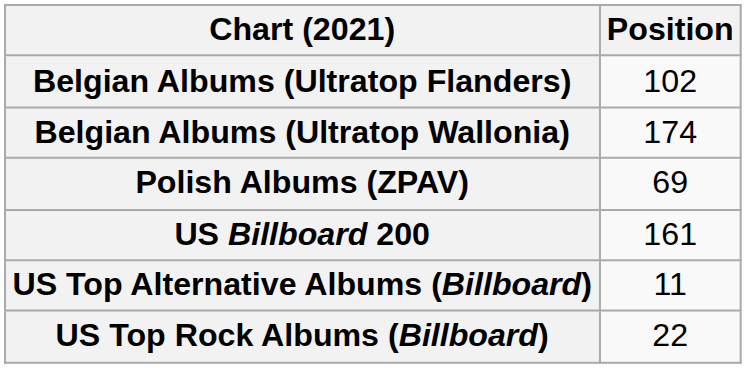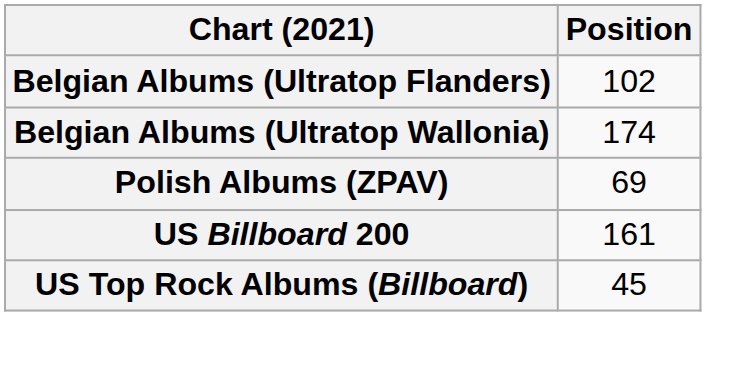 <table class="wikitable plainrowheaders sortable" style="text-align:center">
 <tr>
 <th scope="col">Chart (2021)</th>
 <th scope="col">Position</th>
 </tr>
 <tr>
 <th scope="row">Belgian Albums (Ultratop Flanders)</th>
 <td>102</td>
 </tr>
 <tr>
 <th scope="row">Belgian Albums (Ultratop Wallonia)</th>
 <td>174</td>
 </tr>
 <tr>
 <th scope="row">Polish Albums (ZPAV)</th>
 <td>69</td>
 </tr>
 <tr>
 <th scope="row">US <em>Billboard</em> 200</th>
 <td>161</td>
 </tr>
 <tr>
-<th scope="row">US Top Alternative Albums (<em>Billboard</em>)</th>
-<td>11</td>
-</tr>
-<tr>
 <th scope="row">US Top Rock Albums (<em>Billboard</em>)</th>
-<td>22</td>
+<td>45</td>
 </tr>
 </table>
